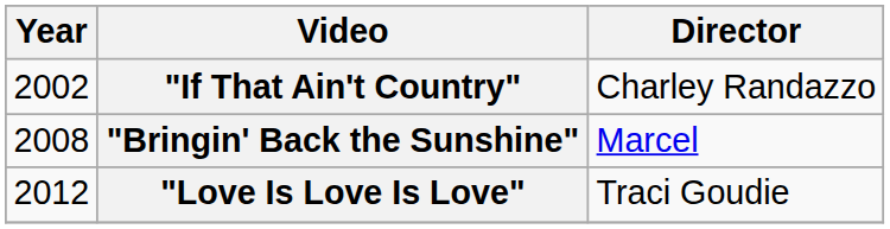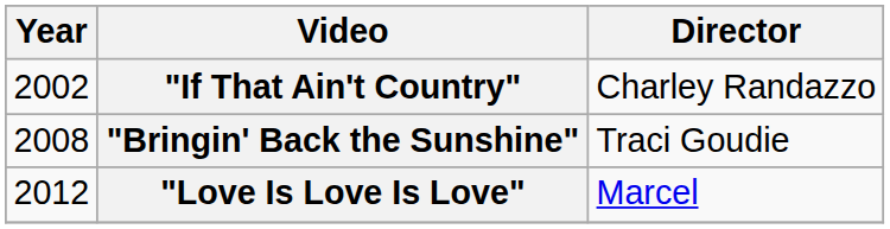 <table class="wikitable plainrowheaders">
 <tr>
 <th>Year</th>
 <th style="width:14em;">Video</th>
 <th>Director</th>
 </tr>
 <tr>
 <td>2002</td>
 <th scope="row">"If That Ain't Country"</th>
 <td>Charley Randazzo</td>
 </tr>
 <tr>
 <td>2008</td>
 <th scope="row">"Bringin' Back the Sunshine"</th>
-<td><a href='#'>Marcel</a></td>
+<td>Traci Goudie</td>
 </tr>
 <tr>
 <td>2012</td>
 <th scope="row">"Love Is Love Is Love"</th>
-<td>Traci Goudie</td>
+<td><a href='#'>Marcel</a></td>
 </tr>
 <tr>
 </tr>
 </table>
